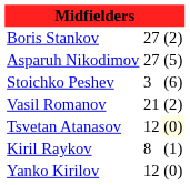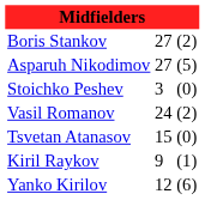 <table class="toccolours" border="0" cellpadding="2" cellspacing="0" align="left" style="margin:0.5em;">
 <tr>
 <th colspan="4" align="center" bgcolor="#FF2020"><span>Midfielders</span></th>
 </tr>
 <tr>
 <td> <a href='#'>Boris Stankov</a></td>
 <td>27</td>
 <td>(2)</td>
 </tr>
 <tr>
 <td> <a href='#'>Asparuh Nikodimov</a></td>
 <td>27</td>
 <td>(5)</td>
 </tr>
 <tr>
 <td> <a href='#'>Stoichko Peshev</a></td>
 <td>3</td>
-<td>(6)</td>
+<td>(0)</td>
 </tr>
 <tr>
 <td> <a href='#'>Vasil Romanov</a></td>
-<td>21</td>
+<td>24</td>
 <td>(2)</td>
 </tr>
 <tr>
 <td> <a href='#'>Tsvetan Atanasov</a></td>
-<td>12</td>
-<td style="background: lightyellow;">(0)</td>
+<td>15</td>
+<td>(0)</td>
 </tr>
 <tr>
 <td> <a href='#'>Kiril Raykov</a></td>
-<td>8</td>
+<td>9</td>
 <td>(1)</td>
 </tr>
 <tr>
 <td> <a href='#'>Yanko Kirilov</a></td>
 <td>12</td>
-<td>(0)</td>
+<td>(6)</td>
 </tr>
 <tr>
 </tr>
 </table>
